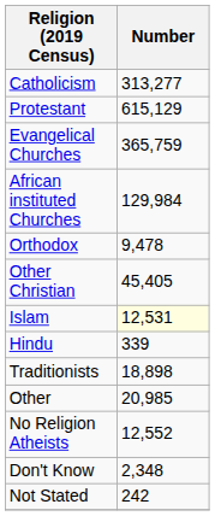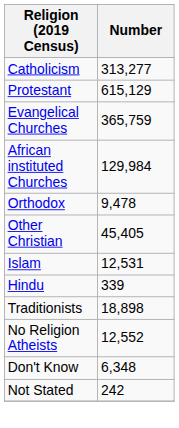 <table class="wikitable">
 <tr>
 <th style="width:100px;">Religion (2019 Census)</th>
 <th style="width:80px;">Number</th>
 </tr>
 <tr>
 <td><a href='#'>Catholicism</a></td>
 <td>313,277</td>
 </tr>
 <tr>
 <td><a href='#'>Protestant</a></td>
 <td>615,129</td>
 </tr>
 <tr>
 <td><a href='#'>Evangelical Churches</a></td>
 <td>365,759</td>
 </tr>
 <tr>
 <td><a href='#'>African instituted Churches</a></td>
 <td>129,984</td>
 </tr>
 <tr>
 <td><a href='#'>Orthodox</a></td>
 <td>9,478</td>
 </tr>
 <tr>
 <td><a href='#'>Other Christian</a></td>
 <td>45,405</td>
 </tr>
 <tr>
 <td><a href='#'>Islam</a></td>
-<td style="background: lightyellow;">12,531</td>
+<td>12,531</td>
 </tr>
 <tr>
 <td><a href='#'>Hindu</a></td>
 <td>339</td>
 </tr>
 <tr>
 <td>Traditionists</td>
 <td>18,898</td>
 </tr>
 <tr>
-<td>Other</td>
-<td>20,985</td>
-</tr>
-<tr>
 <td>No Religion <a href='#'>Atheists</a></td>
 <td>12,552</td>
 </tr>
 <tr>
 <td>Don't Know</td>
-<td>2,348</td>
+<td>6,348</td>
 </tr>
 <tr>
 <td>Not Stated</td>
 <td>242</td>
 </tr>
 <tr>
 </tr>
 </table>
